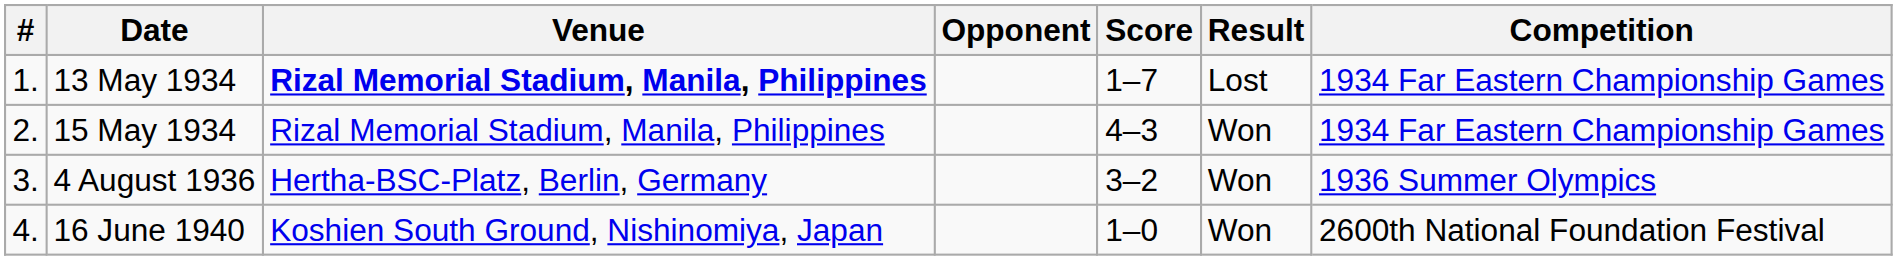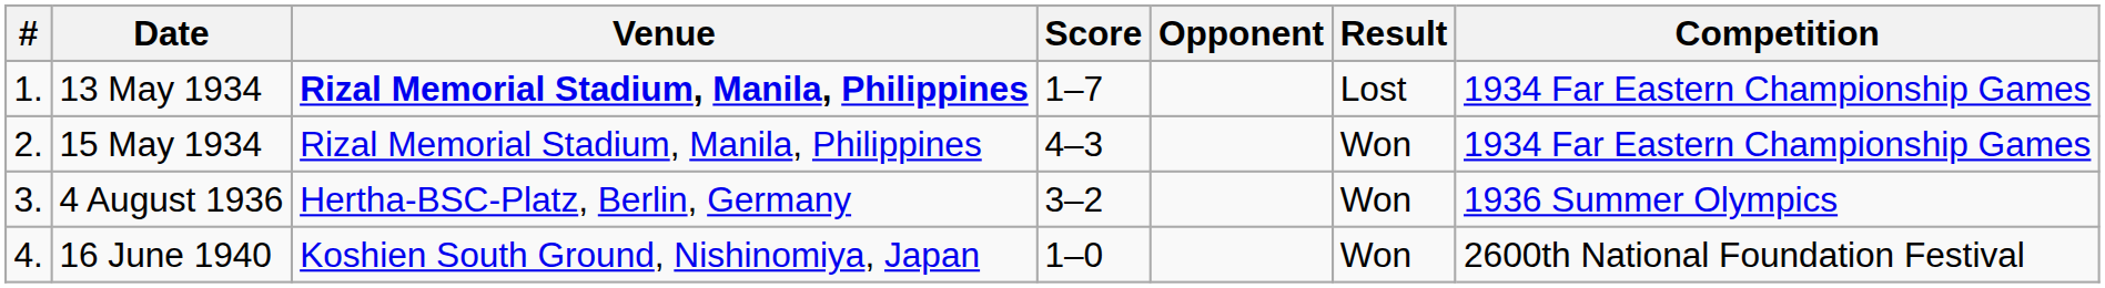 <table class="wikitable" style="font-size:95%;">
 <tr>
 <th>#</th>
 <th>Date</th>
 <th>Venue</th>
+<th>Score</th>
 <th>Opponent</th>
-<th>Score</th>
 <th>Result</th>
 <th>Competition</th>
 </tr>
 <tr>
 <td>1.</td>
 <td>13 May 1934</td>
 <td><strong><a href='#'>Rizal Memorial Stadium</a>, <a href='#'>Manila</a>, <a href='#'>Philippines</a></strong></td>
+<td>1–7</td>
 <td></td>
-<td>1–7</td>
 <td>Lost</td>
 <td><a href='#'>1934 Far Eastern Championship Games</a></td>
 </tr>
 <tr>
 <td>2.</td>
 <td>15 May 1934</td>
 <td><a href='#'>Rizal Memorial Stadium</a>, <a href='#'>Manila</a>, <a href='#'>Philippines</a></td>
+<td>4–3</td>
 <td></td>
-<td>4–3</td>
 <td>Won</td>
 <td><a href='#'>1934 Far Eastern Championship Games</a></td>
 </tr>
 <tr>
 <td>3.</td>
 <td>4 August 1936</td>
 <td><a href='#'>Hertha-BSC-Platz</a>, <a href='#'>Berlin</a>, <a href='#'>Germany</a></td>
+<td>3–2</td>
 <td></td>
-<td>3–2</td>
 <td>Won</td>
 <td><a href='#'>1936 Summer Olympics</a></td>
 </tr>
 <tr>
 <td>4.</td>
 <td>16 June 1940</td>
 <td><a href='#'>Koshien South Ground</a>, <a href='#'>Nishinomiya</a>, <a href='#'>Japan</a></td>
+<td>1–0</td>
 <td></td>
-<td>1–0</td>
 <td>Won</td>
 <td>2600th National Foundation Festival</td>
 </tr>
 </table>
